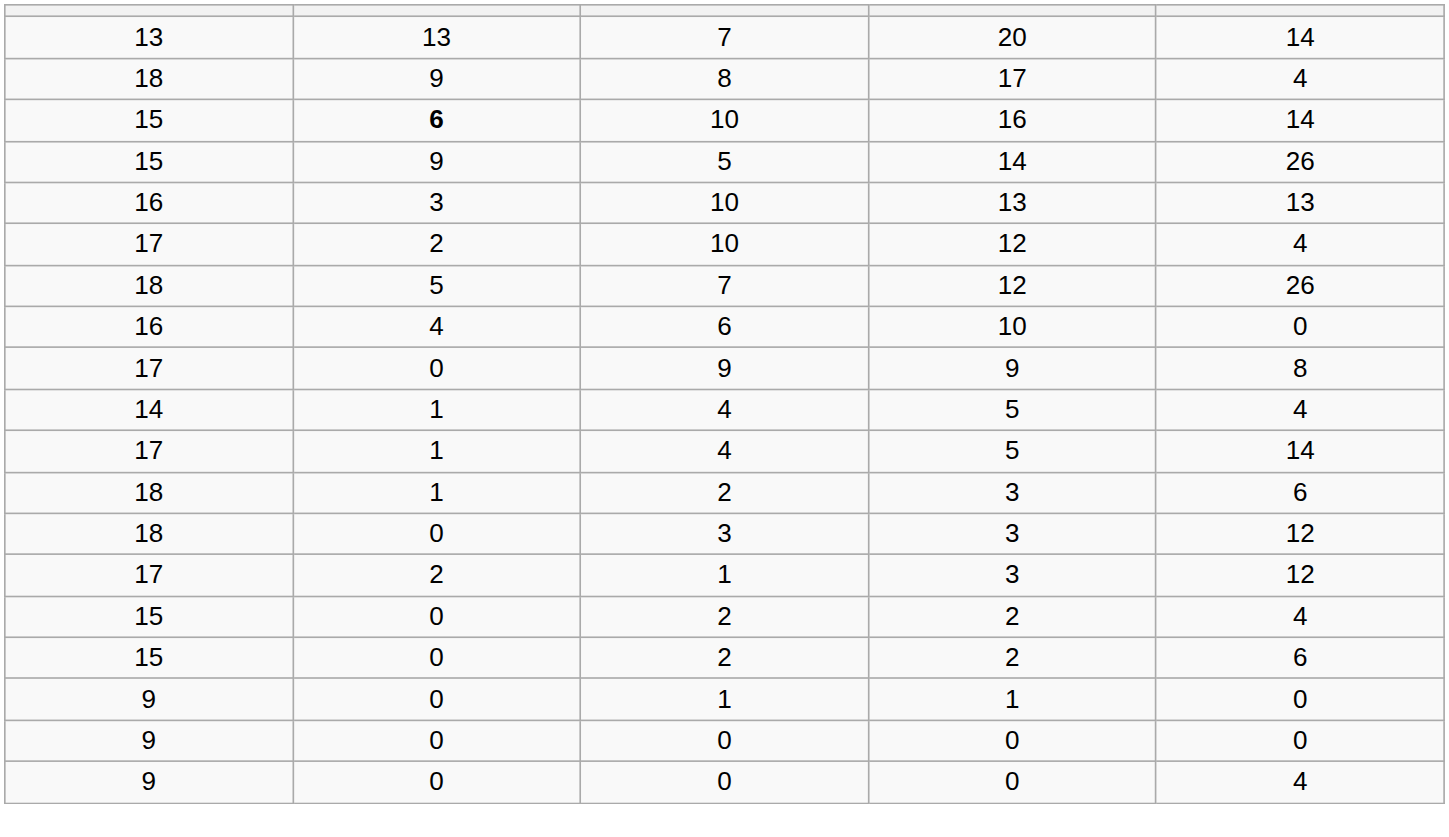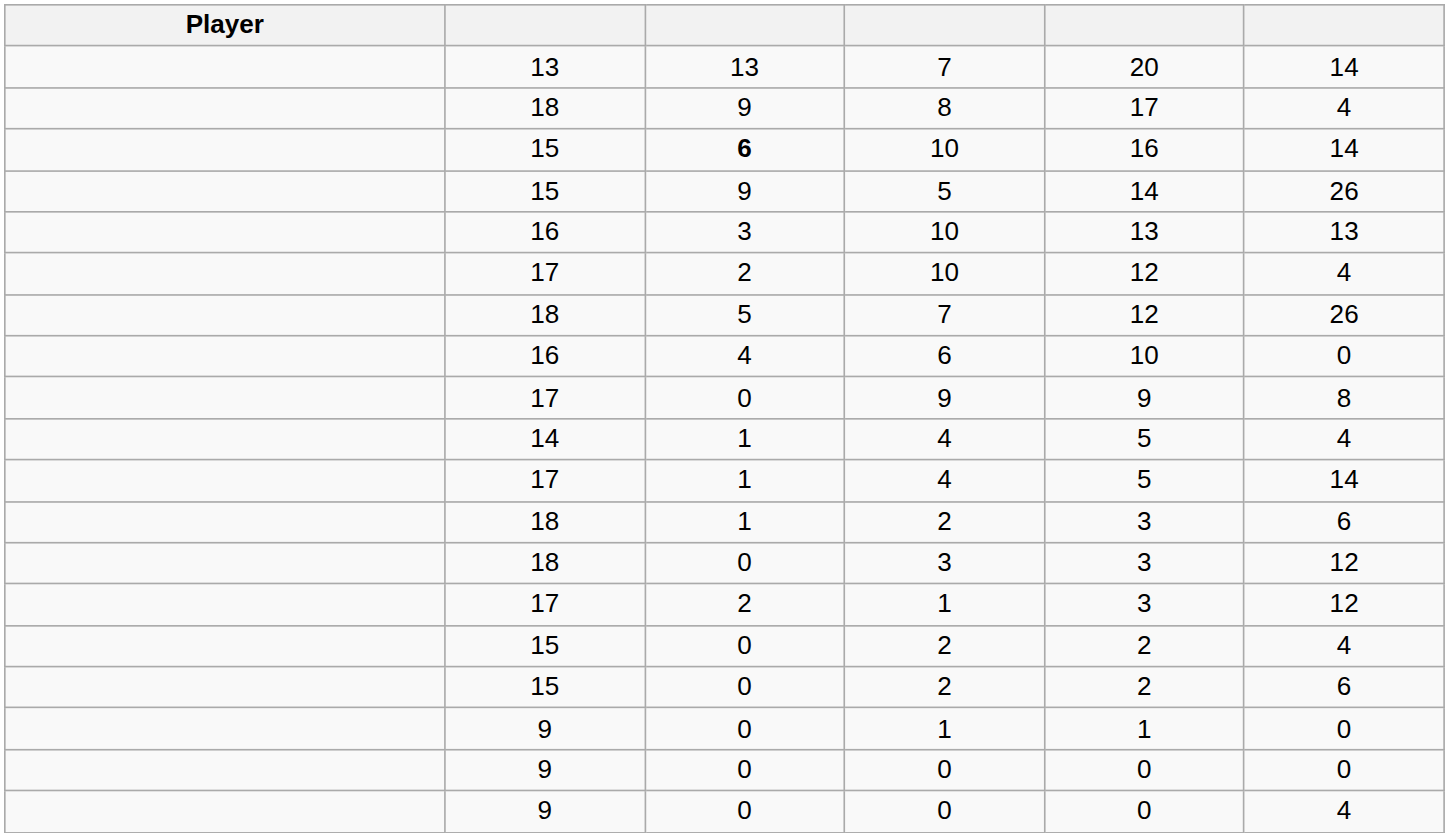 <table class="wikitable sortable" style="width:100%; text-align:center;">
 <tr>
+<th>Player</th>
 <th></th>
 <th></th>
 <th></th>
 <th></th>
 <th></th>
 </tr>
 <tr>
+<td></td>
 <td>13</td>
 <td>13</td>
 <td>7</td>
 <td>20</td>
 <td>14</td>
 </tr>
 <tr>
+<td></td>
 <td>18</td>
 <td>9</td>
 <td>8</td>
 <td>17</td>
 <td>4</td>
 </tr>
 <tr>
+<td></td>
 <td>15</td>
 <td><strong>6</strong></td>
 <td>10</td>
 <td>16</td>
 <td>14</td>
 </tr>
 <tr>
+<td></td>
 <td>15</td>
 <td>9</td>
 <td>5</td>
 <td>14</td>
 <td>26</td>
 </tr>
 <tr>
+<td></td>
 <td>16</td>
 <td>3</td>
 <td>10</td>
 <td>13</td>
 <td>13</td>
 </tr>
 <tr>
+<td></td>
 <td>17</td>
 <td>2</td>
 <td>10</td>
 <td>12</td>
 <td>4</td>
 </tr>
 <tr>
+<td></td>
 <td>18</td>
 <td>5</td>
 <td>7</td>
 <td>12</td>
 <td>26</td>
 </tr>
 <tr>
+<td></td>
 <td>16</td>
 <td>4</td>
 <td>6</td>
 <td>10</td>
 <td>0</td>
 </tr>
 <tr>
+<td></td>
 <td>17</td>
 <td>0</td>
 <td>9</td>
 <td>9</td>
 <td>8</td>
 </tr>
 <tr>
+<td></td>
 <td>14</td>
 <td>1</td>
 <td>4</td>
 <td>5</td>
 <td>4</td>
 </tr>
 <tr>
+<td></td>
 <td>17</td>
 <td>1</td>
 <td>4</td>
 <td>5</td>
 <td>14</td>
 </tr>
 <tr>
+<td></td>
 <td>18</td>
 <td>1</td>
 <td>2</td>
 <td>3</td>
 <td>6</td>
 </tr>
 <tr>
+<td></td>
 <td>18</td>
 <td>0</td>
 <td>3</td>
 <td>3</td>
 <td>12</td>
 </tr>
 <tr>
+<td></td>
 <td>17</td>
 <td>2</td>
 <td>1</td>
 <td>3</td>
 <td>12</td>
 </tr>
 <tr>
+<td></td>
 <td>15</td>
 <td>0</td>
 <td>2</td>
 <td>2</td>
 <td>4</td>
 </tr>
 <tr>
+<td></td>
 <td>15</td>
 <td>0</td>
 <td>2</td>
 <td>2</td>
 <td>6</td>
 </tr>
 <tr>
+<td></td>
 <td>9</td>
 <td>0</td>
 <td>1</td>
 <td>1</td>
 <td>0</td>
 </tr>
 <tr>
+<td></td>
 <td>9</td>
 <td>0</td>
 <td>0</td>
 <td>0</td>
 <td>0</td>
 </tr>
 <tr>
+<td></td>
 <td>9</td>
 <td>0</td>
 <td>0</td>
 <td>0</td>
 <td>4</td>
 </tr>
 </table>
